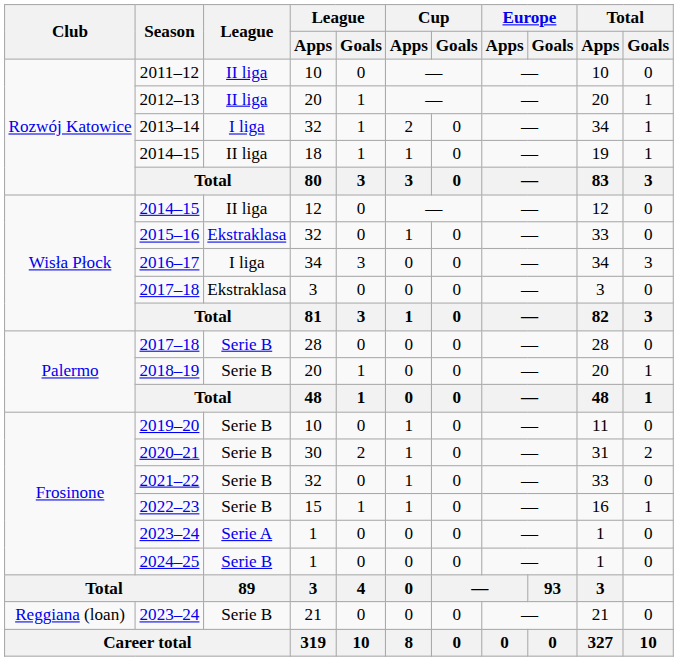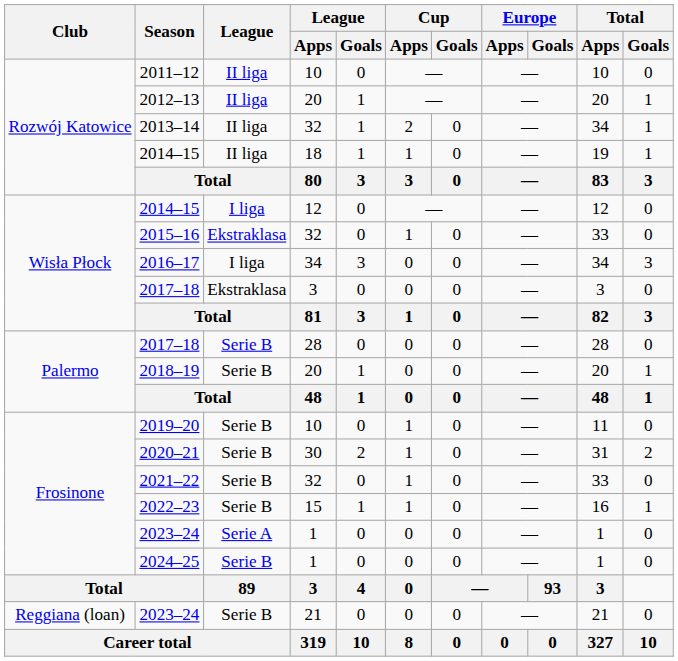 <table class="wikitable" style="text-align: center;">
 <tr>
 <th rowspan="2">Club</th>
 <th rowspan="2">Season</th>
 <th rowspan="2">League</th>
 <th colspan="2">League</th>
 <th colspan="2">Cup</th>
 <th colspan="2"><a href='#'>Europe</a></th>
 <th colspan="2">Total</th>
 </tr>
 <tr>
 <th>Apps</th>
 <th>Goals</th>
 <th>Apps</th>
 <th>Goals</th>
 <th>Apps</th>
 <th>Goals</th>
 <th>Apps</th>
 <th>Goals</th>
 </tr>
 <tr>
 <td rowspan="5"><a href='#'>Rozwój Katowice</a></td>
 <td>2011–12</td>
 <td><a href='#'>II liga</a></td>
 <td>10</td>
 <td>0</td>
 <td colspan="2">—</td>
 <td colspan="2">—</td>
 <td>10</td>
 <td>0</td>
 </tr>
 <tr>
 <td>2012–13</td>
 <td><a href='#'>II liga</a></td>
 <td>20</td>
 <td>1</td>
 <td colspan="2">—</td>
 <td colspan="2">—</td>
 <td>20</td>
 <td>1</td>
 </tr>
 <tr>
 <td>2013–14</td>
-<td><a href='#'>I liga</a></td>
+<td>II liga</td>
 <td>32</td>
 <td>1</td>
 <td>2</td>
 <td>0</td>
 <td colspan="2">—</td>
 <td>34</td>
 <td>1</td>
 </tr>
 <tr>
 <td>2014–15</td>
 <td>II liga</td>
 <td>18</td>
 <td>1</td>
 <td>1</td>
 <td>0</td>
 <td colspan="2">—</td>
 <td>19</td>
 <td>1</td>
 </tr>
 <tr>
 <th colspan="2">Total</th>
 <th>80</th>
 <th>3</th>
 <th>3</th>
 <th>0</th>
 <th colspan="2">—</th>
 <th>83</th>
 <th>3</th>
 </tr>
 <tr>
 <td rowspan="5"><a href='#'>Wisła Płock</a></td>
 <td><a href='#'>2014–15</a></td>
-<td>II liga</td>
+<td><a href='#'>I liga</a></td>
 <td>12</td>
 <td>0</td>
 <td colspan="2">—</td>
 <td colspan="2">—</td>
 <td>12</td>
 <td>0</td>
 </tr>
 <tr>
 <td><a href='#'>2015–16</a></td>
 <td><a href='#'>Ekstraklasa</a></td>
 <td>32</td>
 <td>0</td>
 <td>1</td>
 <td>0</td>
 <td colspan="2">—</td>
 <td>33</td>
 <td>0</td>
 </tr>
 <tr>
 <td><a href='#'>2016–17</a></td>
 <td>I liga</td>
 <td>34</td>
 <td>3</td>
 <td>0</td>
 <td>0</td>
 <td colspan="2">—</td>
 <td>34</td>
 <td>3</td>
 </tr>
 <tr>
 <td><a href='#'>2017–18</a></td>
 <td>Ekstraklasa</td>
 <td>3</td>
 <td>0</td>
 <td>0</td>
 <td>0</td>
 <td colspan="2">—</td>
 <td>3</td>
 <td>0</td>
 </tr>
 <tr>
 <th colspan="2">Total</th>
 <th>81</th>
 <th>3</th>
 <th>1</th>
 <th>0</th>
 <th colspan="2">—</th>
 <th>82</th>
 <th>3</th>
 </tr>
 <tr>
 <td rowspan="3"><a href='#'>Palermo</a></td>
 <td><a href='#'>2017–18</a></td>
 <td><a href='#'>Serie B</a></td>
 <td>28</td>
 <td>0</td>
 <td>0</td>
 <td>0</td>
 <td colspan="2">—</td>
 <td>28</td>
 <td>0</td>
 </tr>
 <tr>
 <td><a href='#'>2018–19</a></td>
 <td>Serie B</td>
 <td>20</td>
 <td>1</td>
 <td>0</td>
 <td>0</td>
 <td colspan="2">—</td>
 <td>20</td>
 <td>1</td>
 </tr>
 <tr>
 <th colspan="2">Total</th>
 <th>48</th>
 <th>1</th>
 <th>0</th>
 <th>0</th>
 <th colspan="2">—</th>
 <th>48</th>
 <th>1</th>
 </tr>
 <tr>
 <td rowspan="6"><a href='#'>Frosinone</a></td>
 <td><a href='#'>2019–20</a></td>
 <td>Serie B</td>
 <td>10</td>
 <td>0</td>
 <td>1</td>
 <td>0</td>
 <td colspan="2">—</td>
 <td>11</td>
 <td>0</td>
 </tr>
 <tr>
 <td><a href='#'>2020–21</a></td>
 <td>Serie B</td>
 <td>30</td>
 <td>2</td>
 <td>1</td>
 <td>0</td>
 <td colspan="2">—</td>
 <td>31</td>
 <td>2</td>
 </tr>
 <tr>
 <td><a href='#'>2021–22</a></td>
 <td>Serie B</td>
 <td>32</td>
 <td>0</td>
 <td>1</td>
 <td>0</td>
 <td colspan="2">—</td>
 <td>33</td>
 <td>0</td>
 </tr>
 <tr>
 <td><a href='#'>2022–23</a></td>
 <td>Serie B</td>
 <td>15</td>
 <td>1</td>
 <td>1</td>
 <td>0</td>
 <td colspan="2">—</td>
 <td>16</td>
 <td>1</td>
 </tr>
 <tr>
 <td><a href='#'>2023–24</a></td>
 <td><a href='#'>Serie A</a></td>
 <td>1</td>
 <td>0</td>
 <td>0</td>
 <td>0</td>
 <td colspan="2">—</td>
 <td>1</td>
 <td>0</td>
 </tr>
 <tr>
 <td><a href='#'>2024–25</a></td>
 <td><a href='#'>Serie B</a></td>
 <td>1</td>
 <td>0</td>
 <td>0</td>
 <td>0</td>
 <td colspan="2">—</td>
 <td>1</td>
 <td>0</td>
 </tr>
 <tr>
 <th colspan="2">Total</th>
 <th>89</th>
 <th>3</th>
 <th>4</th>
 <th>0</th>
 <th colspan="2">—</th>
 <th>93</th>
 <th>3</th>
 </tr>
 <tr>
 <td><a href='#'>Reggiana</a> (loan)</td>
 <td><a href='#'>2023–24</a></td>
 <td>Serie B</td>
 <td>21</td>
 <td>0</td>
 <td>0</td>
 <td>0</td>
 <td colspan="2">—</td>
 <td>21</td>
 <td>0</td>
 </tr>
 <tr>
 <th colspan="3">Career total</th>
 <th>319</th>
 <th>10</th>
 <th>8</th>
 <th>0</th>
 <th>0</th>
 <th>0</th>
 <th>327</th>
 <th>10</th>
 </tr>
 </table>
